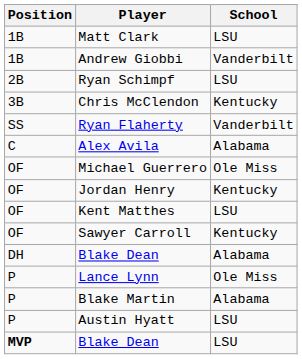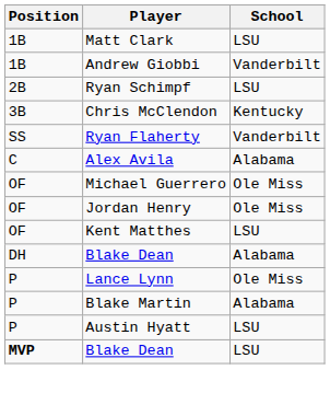 <table class="wikitable">
 <tr>
 <th>Position</th>
 <th>Player</th>
 <th>School</th>
 </tr>
 <tr>
 <td>1B</td>
 <td>Matt Clark</td>
 <td>LSU</td>
 </tr>
 <tr>
 <td>1B</td>
 <td>Andrew Giobbi</td>
 <td>Vanderbilt</td>
 </tr>
 <tr>
 <td>2B</td>
 <td>Ryan Schimpf</td>
 <td>LSU</td>
 </tr>
 <tr>
 <td>3B</td>
 <td>Chris McClendon</td>
 <td>Kentucky</td>
 </tr>
 <tr>
 <td>SS</td>
 <td><a href='#'>Ryan Flaherty</a></td>
 <td>Vanderbilt</td>
 </tr>
 <tr>
 <td>C</td>
 <td><a href='#'>Alex Avila</a></td>
 <td>Alabama</td>
 </tr>
 <tr>
 <td>OF</td>
 <td>Michael Guerrero</td>
 <td>Ole Miss</td>
 </tr>
 <tr>
 <td>OF</td>
 <td>Jordan Henry</td>
-<td>Kentucky</td>
+<td>Ole Miss</td>
 </tr>
 <tr>
 <td>OF</td>
 <td>Kent Matthes</td>
 <td>LSU</td>
-</tr>
-<tr>
-<td>OF</td>
-<td>Sawyer Carroll</td>
-<td>Kentucky</td>
 </tr>
 <tr>
 <td>DH</td>
 <td><a href='#'>Blake Dean</a></td>
 <td>Alabama</td>
 </tr>
 <tr>
 <td>P</td>
 <td><a href='#'>Lance Lynn</a></td>
 <td>Ole Miss</td>
 </tr>
 <tr>
 <td>P</td>
 <td>Blake Martin</td>
 <td>Alabama</td>
 </tr>
 <tr>
 <td>P</td>
 <td>Austin Hyatt</td>
 <td>LSU</td>
 </tr>
 <tr>
 <td><strong>MVP</strong></td>
 <td><a href='#'>Blake Dean</a></td>
 <td>LSU</td>
 </tr>
 </table>
